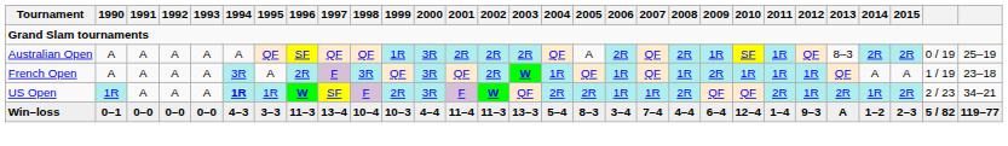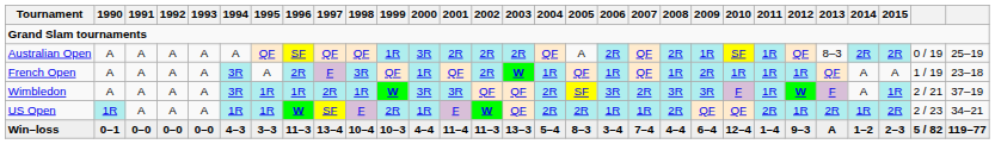 <table class="wikitable nowrap" style=text-align:center;font-size:75%>
 <tr>
 <th>Tournament</th>
 <th>1990</th>
 <th>1991</th>
 <th>1992</th>
 <th>1993</th>
 <th>1994</th>
 <th>1995</th>
 <th>1996</th>
 <th>1997</th>
 <th>1998</th>
 <th>1999</th>
 <th>2000</th>
 <th>2001</th>
 <th>2002</th>
 <th>2003</th>
 <th>2004</th>
 <th>2005</th>
 <th>2006</th>
 <th>2007</th>
 <th>2008</th>
 <th>2009</th>
 <th>2010</th>
 <th>2011</th>
 <th>2012</th>
 <th>2013</th>
 <th>2014</th>
 <th>2015</th>
 <th></th>
 <th></th>
 </tr>
 <tr>
 <td colspan=29 align=left><strong>Grand Slam tournaments</strong></td>
 </tr>
 <tr>
 <td align=left><a href='#'>Australian Open</a></td>
 <td>A</td>
 <td>A</td>
 <td>A</td>
 <td>A</td>
 <td>A</td>
 <td bgcolor=ffebcd><a href='#'>QF</a></td>
 <td bgcolor=yellow><a href='#'>SF</a></td>
 <td bgcolor=ffebcd><a href='#'>QF</a></td>
 <td bgcolor=ffebcd><a href='#'>QF</a></td>
 <td bgcolor=afeeee><a href='#'>1R</a></td>
 <td bgcolor=afeeee><a href='#'>3R</a></td>
 <td bgcolor=afeeee><a href='#'>2R</a></td>
 <td bgcolor=afeeee><a href='#'>2R</a></td>
 <td bgcolor=afeeee><a href='#'>2R</a></td>
 <td bgcolor=ffebcd><a href='#'>QF</a></td>
 <td>A</td>
 <td bgcolor=afeeee><a href='#'>2R</a></td>
 <td bgcolor=ffebcd><a href='#'>QF</a></td>
 <td bgcolor=afeeee><a href='#'>2R</a></td>
 <td bgcolor=afeeee><a href='#'>1R</a></td>
 <td bgcolor=yellow><a href='#'>SF</a></td>
 <td bgcolor=afeeee><a href='#'>1R</a></td>
 <td bgcolor=ffebcd><a href='#'>QF</a></td>
 <td>8–3</td>
 <td bgcolor=afeeee><a href='#'>2R</a></td>
 <td bgcolor=afeeee><a href='#'>2R</a></td>
 <td>0 / 19</td>
 <td>25–19</td>
 </tr>
 <tr>
 <td align=left><a href='#'>French Open</a></td>
 <td>A</td>
 <td>A</td>
 <td>A</td>
 <td>A</td>
 <td bgcolor=afeeee><a href='#'>3R</a></td>
 <td>A</td>
 <td bgcolor=afeeee><a href='#'>2R</a></td>
 <td bgcolor=thistle><a href='#'>F</a></td>
 <td bgcolor=afeeee><a href='#'>3R</a></td>
 <td bgcolor=ffebcd><a href='#'>QF</a></td>
-<td bgcolor=afeeee><a href='#'>3R</a></td>
+<td bgcolor=afeeee><a href='#'>1R</a></td>
 <td bgcolor=ffebcd><a href='#'>QF</a></td>
 <td bgcolor=afeeee><a href='#'>2R</a></td>
 <td bgcolor=lime><a href='#'><strong>W</strong></a></td>
 <td bgcolor=afeeee><a href='#'>1R</a></td>
 <td bgcolor=ffebcd><a href='#'>QF</a></td>
 <td bgcolor=afeeee><a href='#'>1R</a></td>
 <td bgcolor=ffebcd><a href='#'>QF</a></td>
 <td bgcolor=afeeee><a href='#'>1R</a></td>
 <td bgcolor=afeeee><a href='#'>2R</a></td>
 <td bgcolor=afeeee><a href='#'>1R</a></td>
 <td bgcolor=afeeee><a href='#'>1R</a></td>
 <td bgcolor=afeeee><a href='#'>1R</a></td>
 <td bgcolor=ffebcd><a href='#'>QF</a></td>
 <td>A</td>
 <td>A</td>
 <td>1 / 19</td>
 <td>23–18</td>
 </tr>
 <tr>
+<td align=left><a href='#'>Wimbledon</a></td>
+<td>A</td>
+<td>A</td>
+<td>A</td>
+<td>A</td>
+<td bgcolor=afeeee><a href='#'>3R</a></td>
+<td bgcolor=afeeee><a href='#'>1R</a></td>
+<td bgcolor=afeeee><a href='#'>1R</a></td>
+<td bgcolor=afeeee><a href='#'>2R</a></td>
+<td bgcolor=afeeee><a href='#'>1R</a></td>
+<td bgcolor=lime><a href='#'><strong>W</strong></a></td>
+<td bgcolor=afeeee><a href='#'>3R</a></td>
+<td bgcolor=afeeee><a href='#'>3R</a></td>
+<td bgcolor=ffebcd><a href='#'>QF</a></td>
+<td bgcolor=ffebcd><a href='#'>QF</a></td>
+<td bgcolor=afeeee><a href='#'>2R</a></td>
+<td bgcolor=yellow><a href='#'>SF</a></td>
+<td bgcolor=afeeee><a href='#'>3R</a></td>
+<td bgcolor=afeeee><a href='#'>2R</a></td>
+<td bgcolor=afeeee><a href='#'>3R</a></td>
+<td bgcolor=afeeee><a href='#'>3R</a></td>
+<td bgcolor=thistle><a href='#'>F</a></td>
+<td bgcolor=afeeee><a href='#'>1R</a></td>
+<td bgcolor=lime><a href='#'><strong>W</strong></a></td>
+<td bgcolor=thistle><a href='#'>F</a></td>
+<td>A</td>
+<td bgcolor=afeeee><a href='#'>1R</a></td>
+<td>2 / 21</td>
+<td>37–19</td>
+</tr>
+<tr>
 <td align=left><a href='#'>US Open</a></td>
 <td bgcolor=afeeee><a href='#'>1R</a></td>
 <td>A</td>
 <td>A</td>
 <td>A</td>
-<td bgcolor=afeeee><strong><a href='#'>1R</a></strong></td>
+<td bgcolor=afeeee><a href='#'>1R</a></td>
 <td bgcolor=afeeee><a href='#'>1R</a></td>
 <td bgcolor=lime><a href='#'><strong>W</strong></a></td>
 <td bgcolor=yellow><a href='#'>SF</a></td>
 <td bgcolor=thistle><a href='#'>F</a></td>
 <td bgcolor=afeeee><a href='#'>2R</a></td>
-<td bgcolor=afeeee><a href='#'>3R</a></td>
+<td bgcolor=afeeee><a href='#'>1R</a></td>
 <td bgcolor=thistle><a href='#'>F</a></td>
 <td bgcolor=lime><a href='#'><strong>W</strong></a></td>
 <td bgcolor=ffebcd><a href='#'>QF</a></td>
 <td bgcolor=afeeee><a href='#'>2R</a></td>
 <td bgcolor=afeeee><a href='#'>2R</a></td>
 <td bgcolor=afeeee><a href='#'>1R</a></td>
 <td bgcolor=afeeee><a href='#'>1R</a></td>
 <td bgcolor=afeeee><a href='#'>2R</a></td>
 <td bgcolor=ffebcd><a href='#'>QF</a></td>
 <td bgcolor=ffebcd><a href='#'>QF</a></td>
 <td bgcolor=afeeee><a href='#'>2R</a></td>
 <td bgcolor=afeeee><a href='#'>1R</a></td>
 <td bgcolor=afeeee><a href='#'>2R</a></td>
 <td bgcolor=afeeee><a href='#'>1R</a></td>
 <td bgcolor=afeeee><a href='#'>2R</a></td>
 <td>2 / 23</td>
 <td>34–21</td>
 </tr>
 <tr style="font-weight:bold; background:#efefef;">
 <td style=text-align:left>Win–loss</td>
 <td>0–1</td>
 <td>0–0</td>
 <td>0–0</td>
 <td>0–0</td>
 <td>4–3</td>
 <td>3–3</td>
 <td>11–3</td>
 <td>13–4</td>
 <td>10–4</td>
 <td>10–3</td>
 <td>4–4</td>
 <td>11–4</td>
 <td>11–3</td>
 <td>13–3</td>
 <td>5–4</td>
 <td>8–3</td>
 <td>3–4</td>
 <td>7–4</td>
 <td>4–4</td>
 <td>6–4</td>
 <td>12–4</td>
 <td>1–4</td>
 <td>9–3</td>
 <td>A</td>
 <td>1–2</td>
 <td>2–3</td>
 <td>5 / 82</td>
 <td>119–77</td>
 </tr>
 </table>
